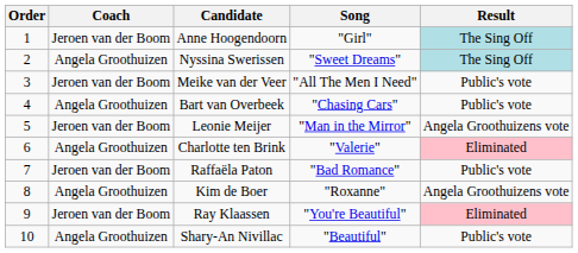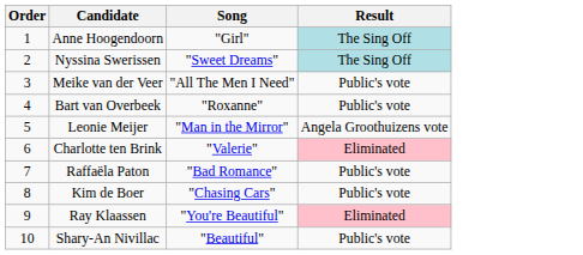 <table class="wikitable" style="text-align: center; width: auto;">
 <tr>
 <th>Order</th>
-<th>Coach</th>
 <th>Candidate</th>
 <th>Song</th>
 <th>Result</th>
 </tr>
 <tr>
 <td>1</td>
-<td>Jeroen van der Boom</td>
 <td>Anne Hoogendoorn</td>
 <td>"Girl"</td>
 <td style="background:#B0E0E6;">The Sing Off</td>
 </tr>
 <tr>
 <td>2</td>
-<td>Angela Groothuizen</td>
 <td>Nyssina Swerissen</td>
 <td>"<a href='#'>Sweet Dreams</a>"</td>
 <td style="background:#B0E0E6;">The Sing Off</td>
 </tr>
 <tr>
 <td>3</td>
-<td>Jeroen van der Boom</td>
 <td>Meike van der Veer</td>
 <td>"All The Men I Need"</td>
 <td>Public's vote</td>
 </tr>
 <tr>
 <td>4</td>
-<td>Angela Groothuizen</td>
 <td>Bart van Overbeek</td>
-<td>"<a href='#'>Chasing Cars</a>"</td>
+<td>"Roxanne"</td>
 <td>Public's vote</td>
 </tr>
 <tr>
 <td>5</td>
-<td>Jeroen van der Boom</td>
 <td>Leonie Meijer</td>
 <td>"<a href='#'>Man in the Mirror</a>"</td>
 <td>Angela Groothuizens vote</td>
 </tr>
 <tr>
 <td>6</td>
-<td>Angela Groothuizen</td>
 <td>Charlotte ten Brink</td>
 <td>"<a href='#'>Valerie</a>"</td>
 <td style="background:pink;">Eliminated</td>
 </tr>
 <tr>
 <td>7</td>
-<td>Jeroen van der Boom</td>
 <td>Raffaëla Paton</td>
 <td>"<a href='#'>Bad Romance</a>"</td>
 <td>Public's vote</td>
 </tr>
 <tr>
 <td>8</td>
-<td>Angela Groothuizen</td>
 <td>Kim de Boer</td>
-<td>"Roxanne"</td>
-<td>Angela Groothuizens vote</td>
+<td>"<a href='#'>Chasing Cars</a>"</td>
+<td>Public's vote</td>
 </tr>
 <tr>
 <td>9</td>
-<td>Jeroen van der Boom</td>
 <td>Ray Klaassen</td>
 <td>"<a href='#'>You're Beautiful</a>"</td>
 <td style="background:pink;">Eliminated</td>
 </tr>
 <tr>
 <td>10</td>
-<td>Angela Groothuizen</td>
 <td>Shary-An Nivillac</td>
 <td>"<a href='#'>Beautiful</a>"</td>
 <td>Public's vote</td>
 </tr>
 </table>
